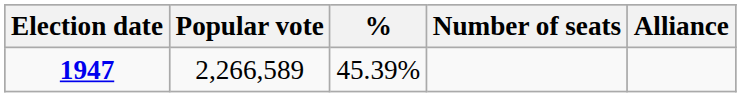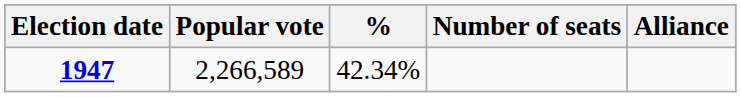 <table class="wikitable" style="text-align: center">
 <tr>
 <th>Election date</th>
 <th>Popular vote</th>
 <th>%</th>
 <th>Number of seats</th>
 <th>Alliance</th>
 </tr>
 <tr>
 <td><strong><a href='#'>1947</a></strong></td>
 <td>2,266,589</td>
-<td>45.39%</td>
+<td>42.34%</td>
 <td></td>
 <td></td>
 </tr>
 </table>
